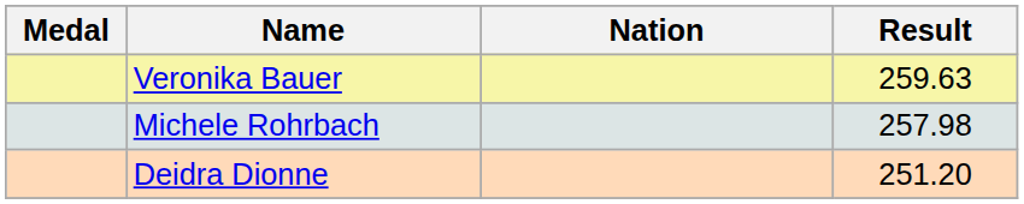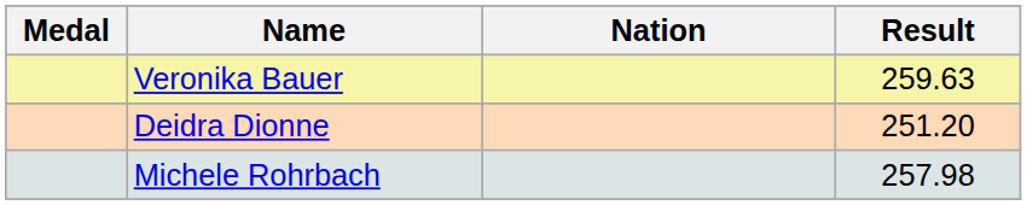 <table class=wikitable style="border:1px solid #AAAAAA;font-size:90%">
 <tr bgcolor="#E4E4E4">
 <th width=50>Medal</th>
 <th width=160>Name</th>
 <th width=160>Nation</th>
 <th width=80>Result</th>
 </tr>
 <tr bgcolor="#F7F6A8">
 <td align="center"></td>
 <td><a href='#'>Veronika Bauer</a></td>
 <td></td>
 <td align="center">259.63</td>
 </tr>
+<tr bgcolor="#FFDAB9">
+<td align="center"></td>
+<td><a href='#'>Deidra Dionne</a></td>
+<td></td>
+<td align="center">251.20</td>
+</tr>
 <tr bgcolor="#DCE5E5">
 <td align="center"></td>
 <td><a href='#'>Michele Rohrbach</a></td>
 <td></td>
 <td align="center">257.98</td>
 </tr>
-<tr bgcolor="#FFDAB9">
-<td align="center"></td>
-<td><a href='#'>Deidra Dionne</a></td>
-<td></td>
-<td align="center">251.20</td>
-</tr>
 </table>
